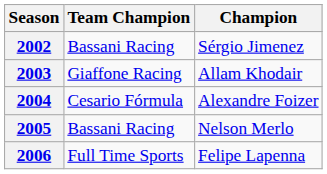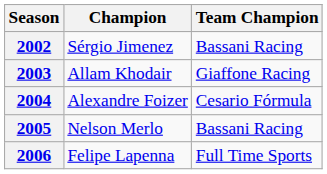 <table class="wikitable">
 <tr>
 <th>Season</th>
+<th>Champion</th>
 <th>Team Champion</th>
-<th>Champion</th>
 </tr>
 <tr>
 <th><a href='#'>2002</a></th>
+<td> <a href='#'>Sérgio Jimenez</a></td>
 <td> <a href='#'>Bassani Racing</a></td>
-<td> <a href='#'>Sérgio Jimenez</a></td>
 </tr>
 <tr>
 <th><a href='#'>2003</a></th>
+<td> <a href='#'>Allam Khodair</a></td>
 <td> <a href='#'>Giaffone Racing</a></td>
-<td> <a href='#'>Allam Khodair</a></td>
 </tr>
 <tr>
 <th><a href='#'>2004</a></th>
+<td> <a href='#'>Alexandre Foizer</a></td>
 <td> <a href='#'>Cesario Fórmula</a></td>
-<td> <a href='#'>Alexandre Foizer</a></td>
 </tr>
 <tr>
 <th><a href='#'>2005</a></th>
+<td> <a href='#'>Nelson Merlo</a></td>
 <td> <a href='#'>Bassani Racing</a></td>
-<td> <a href='#'>Nelson Merlo</a></td>
 </tr>
 <tr>
 <th><a href='#'>2006</a></th>
+<td> <a href='#'>Felipe Lapenna</a></td>
 <td> <a href='#'>Full Time Sports</a></td>
-<td> <a href='#'>Felipe Lapenna</a></td>
 </tr>
 </table>
